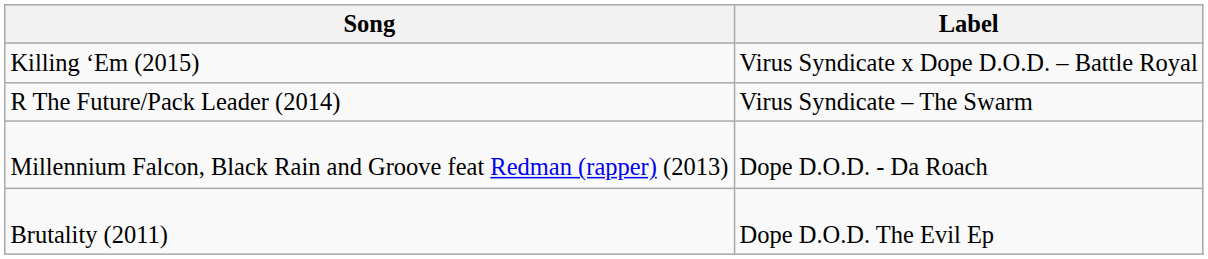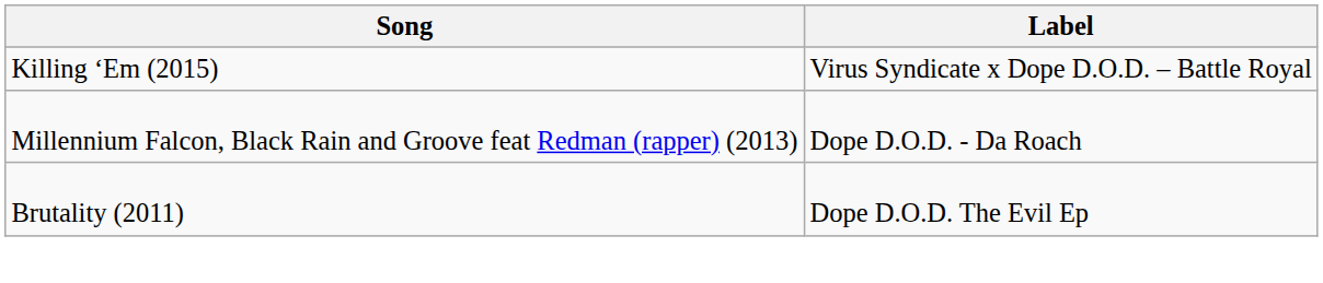 <table class="wikitable">
 <tr>
 <th>Song</th>
 <th>Label</th>
 </tr>
 <tr>
 <td>Killing ‘Em (2015)</td>
 <td>Virus Syndicate x Dope D.O.D. – Battle Royal</td>
 </tr>
 <tr>
-<td>R The Future/Pack Leader (2014)</td>
-<td>Virus Syndicate – The Swarm</td>
-</tr>
-<tr>
 <td><br>Millennium Falcon, Black Rain and Groove feat <a href='#'>Redman (rapper)</a> (2013)</td>
 <td><br>Dope D.O.D. - Da Roach</td>
 </tr>
 <tr>
 <td><br>Brutality (2011)</td>
 <td><br>Dope D.O.D. The Evil Ep</td>
 </tr>
 </table>
